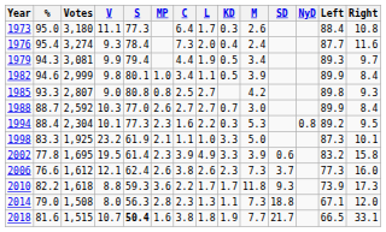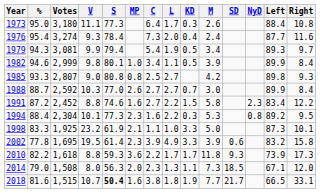 <table class="wikitable sortable" style=text-align:right>
 <tr>
 <th>Year</th>
 <th>%</th>
 <th>Votes</th>
 <th><a href='#'>V</a></th>
 <th><a href='#'>S</a></th>
 <th><a href='#'>MP</a></th>
 <th><a href='#'>C</a></th>
 <th><a href='#'>L</a></th>
 <th><a href='#'>KD</a></th>
 <th><a href='#'>M</a></th>
 <th><a href='#'>SD</a></th>
 <th><a href='#'>NyD</a></th>
 <th>Left</th>
 <th>Right</th>
 </tr>
 <tr>
 <td align=left><a href='#'>1973</a></td>
 <td>95.0</td>
 <td>3,180</td>
 <td>11.1</td>
 <td>77.3</td>
 <td></td>
 <td>6.4</td>
 <td>1.7</td>
 <td>0.3</td>
 <td>2.6</td>
 <td></td>
 <td></td>
 <td>88.4</td>
 <td>10.8</td>
 </tr>
 <tr>
 <td align=left><a href='#'>1976</a></td>
 <td>95.4</td>
 <td>3,274</td>
 <td>9.3</td>
 <td>78.4</td>
 <td></td>
 <td>7.3</td>
 <td>2.0</td>
 <td>0.4</td>
 <td>2.4</td>
 <td></td>
 <td></td>
 <td>87.7</td>
 <td>11.6</td>
 </tr>
 <tr>
 <td align=left><a href='#'>1979</a></td>
 <td>94.3</td>
 <td>3,081</td>
 <td>9.9</td>
 <td>79.4</td>
 <td></td>
-<td>4.4</td>
+<td>5.4</td>
 <td>1.9</td>
 <td>0.5</td>
 <td>3.4</td>
 <td></td>
 <td></td>
 <td>89.3</td>
 <td>9.7</td>
 </tr>
 <tr>
 <td align=left><a href='#'>1982</a></td>
 <td>94.6</td>
 <td>2,999</td>
 <td>9.8</td>
 <td>80.1</td>
 <td>1.0</td>
 <td>3.4</td>
 <td>1.1</td>
 <td>0.5</td>
 <td>3.9</td>
 <td></td>
 <td></td>
 <td>89.9</td>
 <td>8.4</td>
 </tr>
 <tr>
 <td align=left><a href='#'>1985</a></td>
 <td>93.3</td>
 <td>2,807</td>
 <td>9.0</td>
 <td>80.8</td>
 <td>0.8</td>
 <td>2.5</td>
 <td>2.7</td>
 <td></td>
 <td>4.2</td>
 <td></td>
 <td></td>
 <td>89.8</td>
 <td>9.3</td>
 </tr>
 <tr>
 <td align=left><a href='#'>1988</a></td>
 <td>88.7</td>
 <td>2,592</td>
 <td>10.3</td>
 <td>77.0</td>
 <td>2.6</td>
 <td>2.7</td>
 <td>2.7</td>
 <td>0.7</td>
 <td>3.0</td>
 <td></td>
 <td></td>
 <td>89.9</td>
 <td>8.4</td>
 </tr>
 <tr>
+<td align=left><a href='#'>1991</a></td>
+<td>87.2</td>
+<td>2,452</td>
+<td>8.8</td>
+<td>74.6</td>
+<td>1.6</td>
+<td>2.7</td>
+<td>2.2</td>
+<td>1.5</td>
+<td>5.8</td>
+<td></td>
+<td>2.3</td>
+<td>83.4</td>
+<td>12.2</td>
+</tr>
+<tr>
 <td align=left><a href='#'>1994</a></td>
 <td>88.4</td>
 <td>2,304</td>
 <td>10.1</td>
 <td>77.3</td>
 <td>2.3</td>
 <td>1.6</td>
 <td>2.2</td>
 <td>0.3</td>
 <td>5.3</td>
 <td></td>
 <td>0.8</td>
 <td>89.2</td>
 <td>9.5</td>
 </tr>
 <tr>
 <td align=left><a href='#'>1998</a></td>
 <td>83.3</td>
 <td>1,925</td>
 <td>23.2</td>
 <td>61.9</td>
 <td>2.1</td>
 <td>1.1</td>
 <td>1.0</td>
 <td>3.3</td>
 <td>5.0</td>
 <td></td>
 <td></td>
 <td>87.3</td>
 <td>10.1</td>
 </tr>
 <tr>
 <td align=left><a href='#'>2002</a></td>
 <td>77.8</td>
 <td>1,695</td>
 <td>19.5</td>
 <td>61.4</td>
 <td>2.3</td>
 <td>3.9</td>
 <td>4.9</td>
 <td>3.3</td>
 <td>3.9</td>
 <td>0.6</td>
 <td></td>
 <td>83.2</td>
 <td>15.8</td>
 </tr>
 <tr>
-<td align=left><a href='#'>2006</a></td>
-<td>76.6</td>
-<td>1,612</td>
-<td>12.1</td>
-<td>62.4</td>
-<td>2.6</td>
-<td>3.8</td>
-<td>2.6</td>
-<td>2.3</td>
-<td>7.3</td>
-<td>3.7</td>
-<td></td>
-<td>77.3</td>
-<td>16.0</td>
-</tr>
-<tr>
 <td align=left><a href='#'>2010</a></td>
 <td>82.2</td>
 <td>1,618</td>
 <td>8.8</td>
 <td>59.3</td>
 <td>3.6</td>
 <td>2.2</td>
 <td>1.7</td>
 <td>1.7</td>
 <td>11.8</td>
 <td>9.3</td>
 <td></td>
 <td>73.9</td>
 <td>17.3</td>
 </tr>
 <tr>
 <td align=left><a href='#'>2014</a></td>
 <td>79.0</td>
 <td>1,508</td>
 <td>8.0</td>
 <td>56.3</td>
-<td>2.8</td>
+<td>2.0</td>
 <td>2.3</td>
 <td>1.3</td>
 <td>1.1</td>
 <td>7.3</td>
-<td>18.8</td>
+<td>18.5</td>
 <td></td>
 <td>67.1</td>
 <td>12.0</td>
 </tr>
 <tr>
 <td align=left><a href='#'>2018</a></td>
 <td>81.6</td>
 <td>1,515</td>
 <td>10.7</td>
 <td><strong>50.4</strong></td>
 <td>1.6</td>
 <td>3.8</td>
 <td>1.8</td>
 <td>1.9</td>
 <td>7.7</td>
 <td>21.7</td>
 <td></td>
 <td>66.5</td>
 <td>33.1</td>
 </tr>
 </table>
